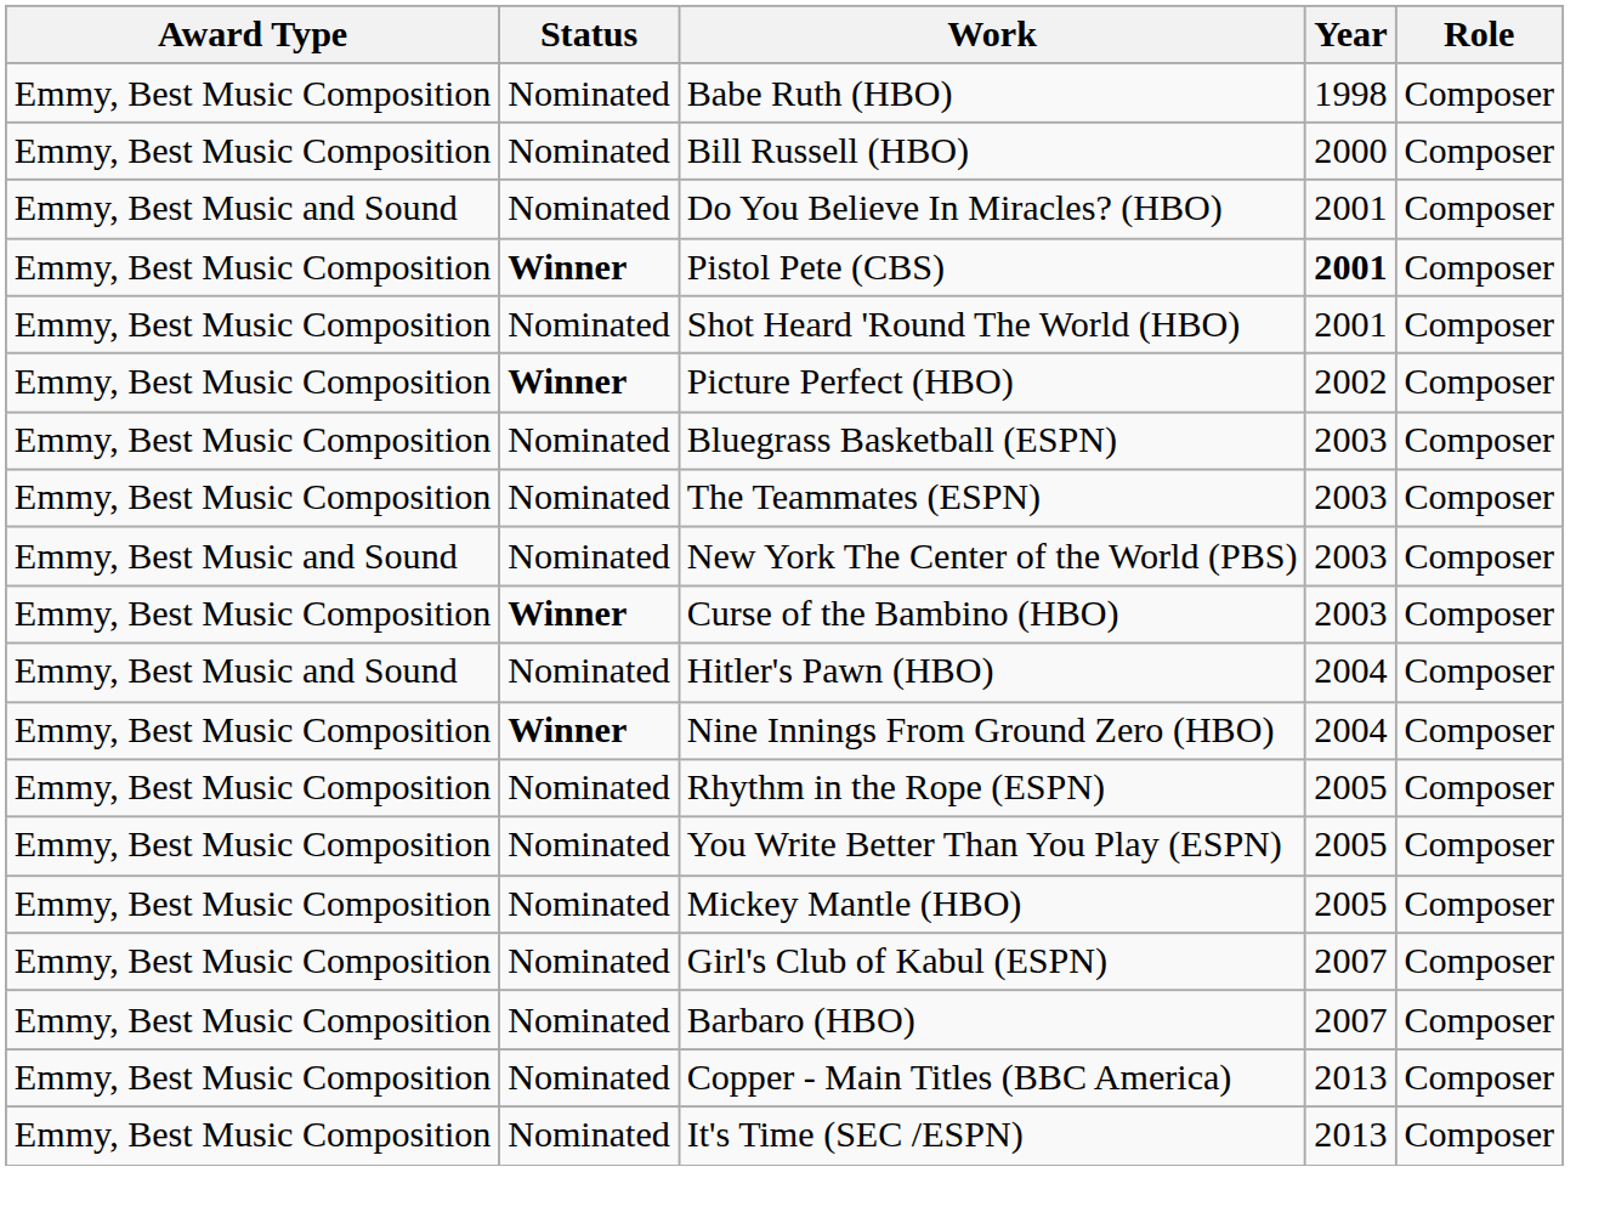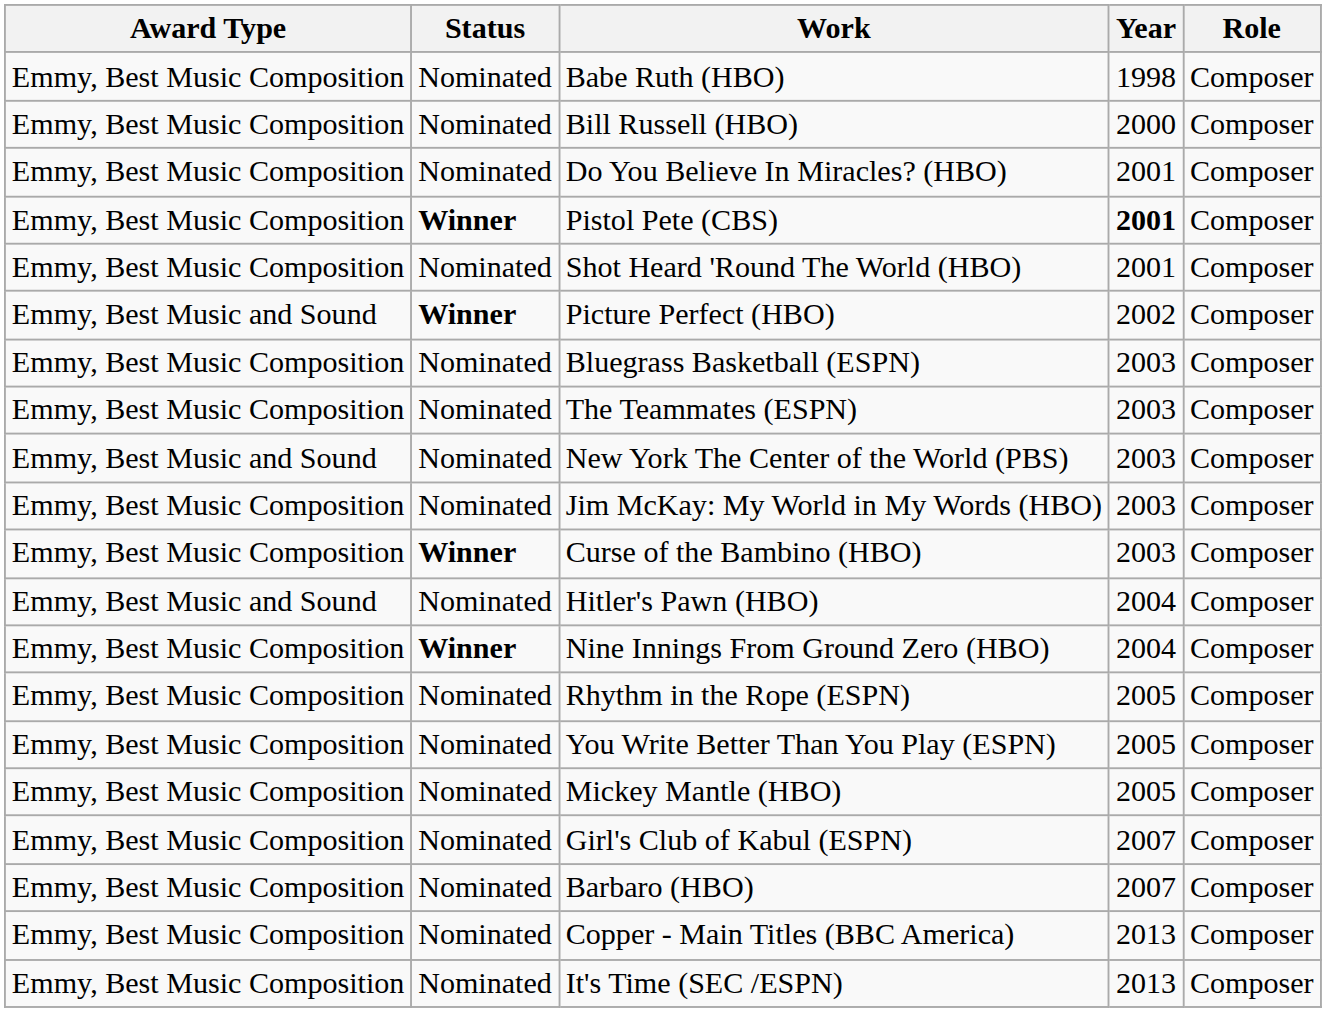 <table class="wikitable">
 <tr>
 <th>Award Type</th>
 <th>Status</th>
 <th>Work</th>
 <th>Year</th>
 <th>Role</th>
 </tr>
 <tr>
 <td>Emmy, Best Music Composition</td>
 <td>Nominated</td>
 <td>Babe Ruth (HBO)</td>
 <td>1998</td>
 <td>Composer</td>
 </tr>
 <tr>
 <td>Emmy, Best Music Composition</td>
 <td>Nominated</td>
 <td>Bill Russell (HBO)</td>
 <td>2000</td>
 <td>Composer</td>
 </tr>
 <tr>
-<td>Emmy, Best Music and Sound</td>
+<td>Emmy, Best Music Composition</td>
 <td>Nominated</td>
 <td>Do You Believe In Miracles? (HBO)</td>
 <td>2001</td>
 <td>Composer</td>
 </tr>
 <tr>
 <td>Emmy, Best Music Composition</td>
 <td><strong>Winner</strong></td>
 <td>Pistol Pete (CBS)</td>
 <td><strong>2001</strong></td>
 <td>Composer</td>
 </tr>
 <tr>
 <td>Emmy, Best Music Composition</td>
 <td>Nominated</td>
 <td>Shot Heard 'Round The World (HBO)</td>
 <td>2001</td>
 <td>Composer</td>
 </tr>
 <tr>
-<td>Emmy, Best Music Composition</td>
+<td>Emmy, Best Music and Sound</td>
 <td><strong>Winner</strong></td>
 <td>Picture Perfect (HBO)</td>
 <td>2002</td>
 <td>Composer</td>
 </tr>
 <tr>
 <td>Emmy, Best Music Composition</td>
 <td>Nominated</td>
 <td>Bluegrass Basketball (ESPN)</td>
 <td>2003</td>
 <td>Composer</td>
 </tr>
 <tr>
 <td>Emmy, Best Music Composition</td>
 <td>Nominated</td>
 <td>The Teammates (ESPN)</td>
 <td>2003</td>
 <td>Composer</td>
 </tr>
 <tr>
 <td>Emmy, Best Music and Sound</td>
 <td>Nominated</td>
 <td>New York The Center of the World (PBS)</td>
+<td>2003</td>
+<td>Composer</td>
+</tr>
+<tr>
+<td>Emmy, Best Music Composition</td>
+<td>Nominated</td>
+<td>Jim McKay: My World in My Words (HBO)</td>
 <td>2003</td>
 <td>Composer</td>
 </tr>
 <tr>
 <td>Emmy, Best Music Composition</td>
 <td><strong>Winner</strong></td>
 <td>Curse of the Bambino (HBO)</td>
 <td>2003</td>
 <td>Composer</td>
 </tr>
 <tr>
 <td>Emmy, Best Music and Sound</td>
 <td>Nominated</td>
 <td>Hitler's Pawn (HBO)</td>
 <td>2004</td>
 <td>Composer</td>
 </tr>
 <tr>
 <td>Emmy, Best Music Composition</td>
 <td><strong>Winner</strong></td>
 <td>Nine Innings From Ground Zero (HBO)</td>
 <td>2004</td>
 <td>Composer</td>
 </tr>
 <tr>
 <td>Emmy, Best Music Composition</td>
 <td>Nominated</td>
 <td>Rhythm in the Rope (ESPN)</td>
 <td>2005</td>
 <td>Composer</td>
 </tr>
 <tr>
 <td>Emmy, Best Music Composition</td>
 <td>Nominated</td>
 <td>You Write Better Than You Play (ESPN)</td>
 <td>2005</td>
 <td>Composer</td>
 </tr>
 <tr>
 <td>Emmy, Best Music Composition</td>
 <td>Nominated</td>
 <td>Mickey Mantle (HBO)</td>
 <td>2005</td>
 <td>Composer</td>
 </tr>
 <tr>
 <td>Emmy, Best Music Composition</td>
 <td>Nominated</td>
 <td>Girl's Club of Kabul (ESPN)</td>
 <td>2007</td>
 <td>Composer</td>
 </tr>
 <tr>
 <td>Emmy, Best Music Composition</td>
 <td>Nominated</td>
 <td>Barbaro (HBO)</td>
 <td>2007</td>
 <td>Composer</td>
 </tr>
 <tr>
 <td>Emmy, Best Music Composition</td>
 <td>Nominated</td>
 <td>Copper - Main Titles (BBC America)</td>
 <td>2013</td>
 <td>Composer</td>
 </tr>
 <tr>
 <td>Emmy, Best Music Composition</td>
 <td>Nominated</td>
 <td>It's Time (SEC /ESPN)</td>
 <td>2013</td>
 <td>Composer</td>
 </tr>
 </table>
